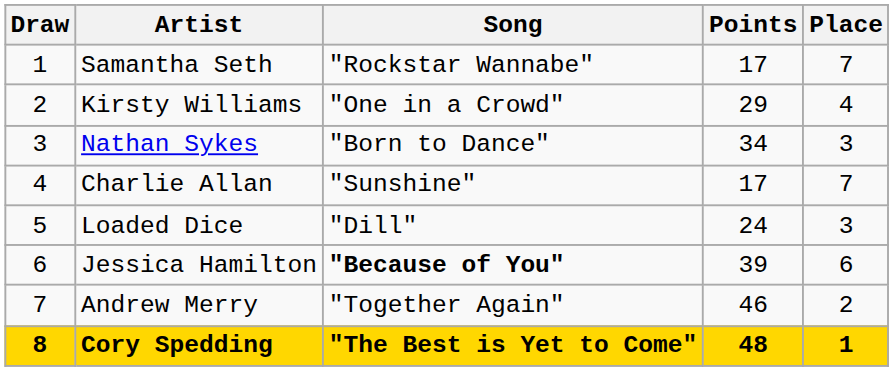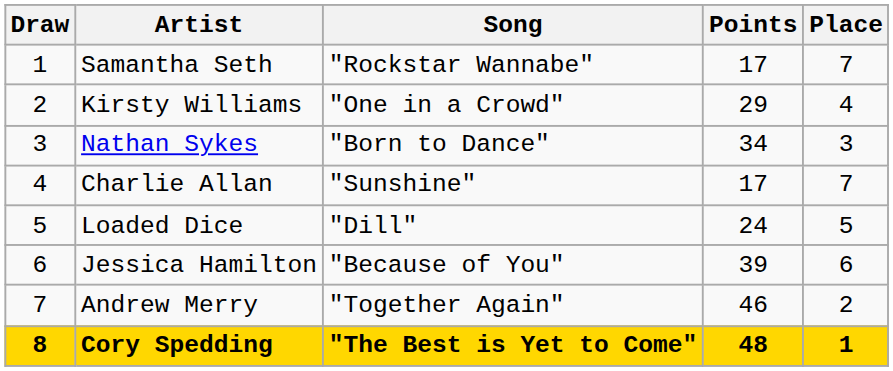 <table class="sortable wikitable" style="margin: 1em auto 1em auto; text-align:center">
 <tr>
 <th scope="col">Draw</th>
 <th scope="col">Artist</th>
 <th scope="col">Song</th>
 <th scope="col">Points</th>
 <th scope="col">Place</th>
 </tr>
 <tr>
 <td>1</td>
 <td align="left">Samantha Seth</td>
 <td align="left">"Rockstar Wannabe"</td>
 <td>17</td>
 <td>7</td>
 </tr>
 <tr>
 <td>2</td>
 <td align="left">Kirsty Williams</td>
 <td align="left">"One in a Crowd"</td>
 <td>29</td>
 <td>4</td>
 </tr>
 <tr>
 <td>3</td>
 <td align="left"><a href='#'>Nathan Sykes</a></td>
 <td align="left">"Born to Dance"</td>
 <td>34</td>
 <td>3</td>
 </tr>
 <tr>
 <td>4</td>
 <td align="left">Charlie Allan</td>
 <td align="left">"Sunshine"</td>
 <td>17</td>
 <td>7</td>
 </tr>
 <tr>
 <td>5</td>
 <td align="left">Loaded Dice</td>
 <td align="left">"Dill"</td>
 <td>24</td>
-<td>3</td>
+<td>5</td>
 </tr>
 <tr>
 <td>6</td>
 <td align="left">Jessica Hamilton</td>
-<td align="left"><strong>"Because of You"</strong></td>
+<td align="left">"Because of You"</td>
 <td>39</td>
 <td>6</td>
 </tr>
 <tr>
 <td>7</td>
 <td align="left">Andrew Merry</td>
 <td align="left">"Together Again"</td>
 <td>46</td>
 <td>2</td>
 </tr>
 <tr style="font-weight:bold; background:gold;">
 <td>8</td>
 <td align="left">Cory Spedding</td>
 <td align="left">"The Best is Yet to Come"</td>
 <td>48</td>
 <td>1</td>
 </tr>
 </table>
